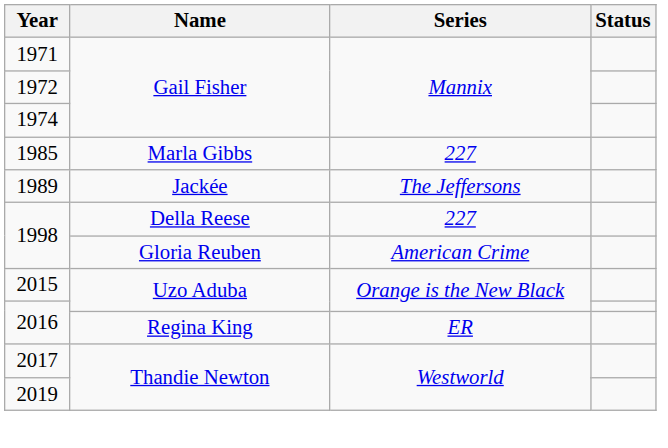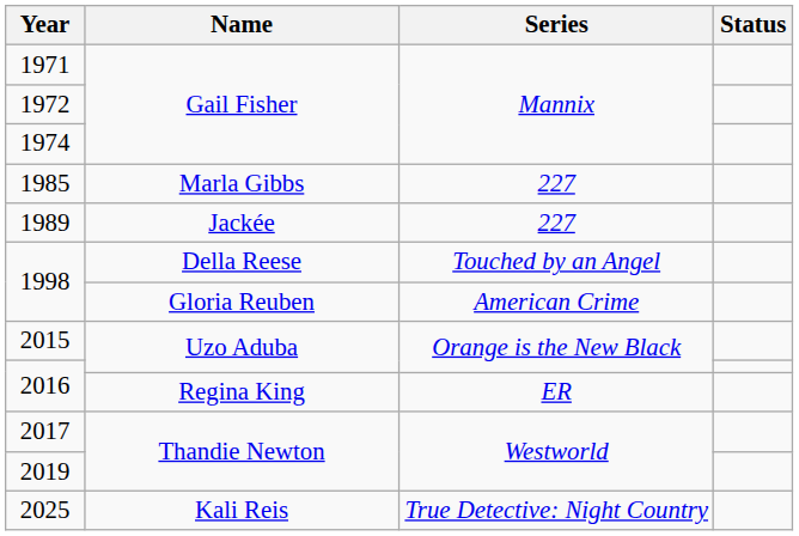 <table class="wikitable" style="text-align: center">
 <tr>
 <th style="width:10%;">Year</th>
 <th style="width:40%;">Name</th>
 <th style="width:40%;">Series</th>
 <th style="width:10%;">Status</th>
 </tr>
 <tr>
 <td>1971</td>
 <td rowspan="3"><a href='#'>Gail Fisher</a></td>
 <td rowspan="3"><em><a href='#'>Mannix</a></em></td>
 <td></td>
 </tr>
 <tr>
 <td>1972</td>
 <td></td>
 </tr>
 <tr>
 <td>1974</td>
 <td></td>
 </tr>
 <tr>
 <td>1985</td>
 <td><a href='#'>Marla Gibbs</a></td>
 <td><em><a href='#'>227</a></em></td>
 <td></td>
 </tr>
 <tr>
 <td>1989</td>
 <td><a href='#'>Jackée</a></td>
-<td><em><a href='#'>The Jeffersons</a></em></td>
+<td><em><a href='#'>227</a></em></td>
 <td></td>
 </tr>
 <tr>
 <td rowspan="2">1998</td>
 <td><a href='#'>Della Reese</a></td>
-<td><em><a href='#'>227</a></em></td>
+<td><em><a href='#'>Touched by an Angel</a></em></td>
 <td></td>
 </tr>
 <tr>
 <td><a href='#'>Gloria Reuben</a></td>
 <td><em><a href='#'>American Crime</a></em></td>
 <td></td>
 </tr>
 <tr>
 <td>2015</td>
 <td rowspan="2"><a href='#'>Uzo Aduba</a></td>
 <td rowspan="2"><em><a href='#'>Orange is the New Black</a></em></td>
 <td></td>
 </tr>
 <tr>
 <td rowspan="2">2016</td>
 <td></td>
 </tr>
 <tr>
 <td><a href='#'>Regina King</a></td>
 <td><em><a href='#'>ER</a></em></td>
 <td></td>
 </tr>
 <tr>
 <td>2017</td>
 <td rowspan="2"><a href='#'>Thandie Newton</a></td>
 <td rowspan="2"><em><a href='#'>Westworld</a></em></td>
 <td></td>
 </tr>
 <tr>
 <td>2019</td>
 <td></td>
 </tr>
+<tr>
+<td>2025</td>
+<td><a href='#'>Kali Reis</a></td>
+<td><em><a href='#'>True Detective: Night Country</a></em></td>
+<td></td>
+</tr>
 </table>
